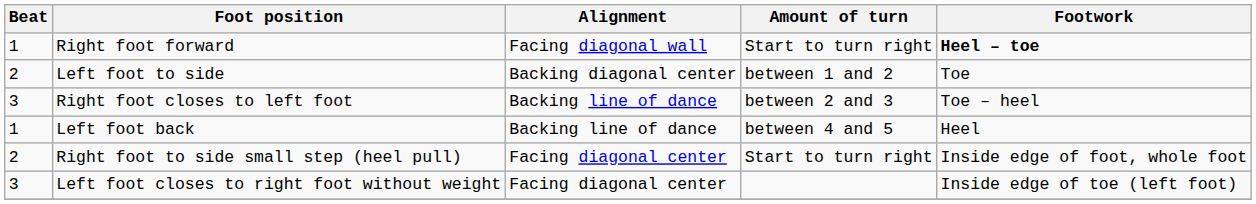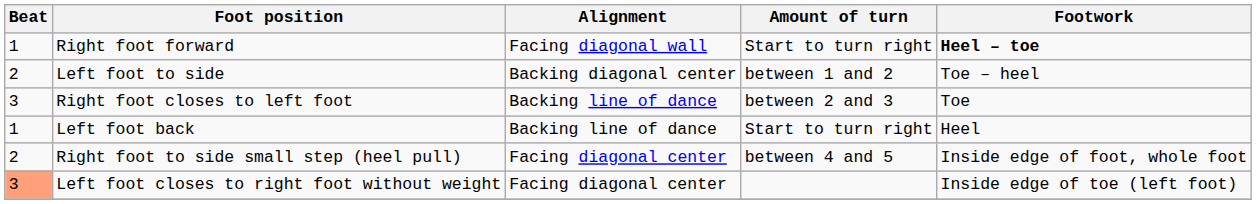 <table class="wikitable" style="font-size:90%;">
 <tr>
 <th>Beat</th>
 <th>Foot position</th>
 <th>Alignment</th>
 <th>Amount of turn</th>
 <th>Footwork</th>
 </tr>
 <tr>
 <td>1</td>
 <td>Right foot forward</td>
 <td>Facing <a href='#'>diagonal wall</a></td>
 <td>Start to turn right</td>
 <td><strong>Heel – toe</strong></td>
 </tr>
 <tr>
 <td>2</td>
 <td>Left foot to side</td>
 <td>Backing diagonal center</td>
 <td> between 1 and 2</td>
-<td>Toe</td>
+<td>Toe – heel</td>
 </tr>
 <tr>
 <td>3</td>
 <td>Right foot closes to left foot</td>
 <td>Backing <a href='#'>line of dance</a></td>
 <td> between 2 and 3</td>
-<td>Toe – heel</td>
+<td>Toe</td>
 </tr>
 <tr>
 <td>1</td>
 <td>Left foot back</td>
 <td>Backing line of dance</td>
-<td> between 4 and 5</td>
+<td>Start to turn right</td>
 <td>Heel</td>
 </tr>
 <tr>
 <td>2</td>
 <td>Right foot to side small step (heel pull)</td>
 <td>Facing <a href='#'>diagonal center</a></td>
-<td>Start to turn right</td>
+<td> between 4 and 5</td>
 <td>Inside edge of foot, whole foot</td>
 </tr>
 <tr>
-<td>3</td>
+<td style="background: lightsalmon;">3</td>
 <td>Left foot closes to right foot without weight</td>
 <td>Facing diagonal center</td>
 <td></td>
 <td>Inside edge of toe (left foot)</td>
 </tr>
 <tr>
 </tr>
 </table>
